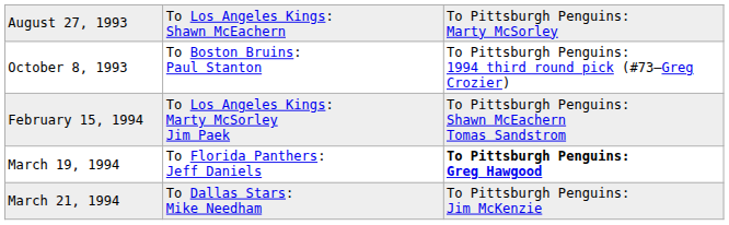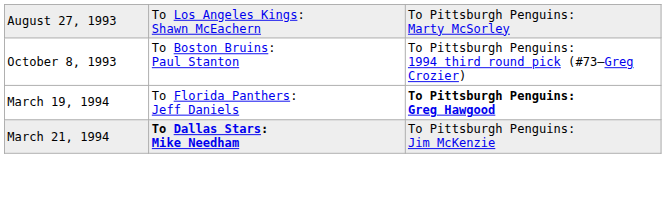 <table class="wikitable" style="border:1px solid #999; width:80%;">
 <tr style="background:#eee;">
 <td style="width:22%;">August 27, 1993</td>
 <td style="width:39%; vertical-align:top;">To <a href='#'>Los Angeles Kings</a>:<br><a href='#'>Shawn McEachern</a></td>
 <td style="width:39%; vertical-align:top;">To Pittsburgh Penguins:<br><a href='#'>Marty McSorley</a></td>
 </tr>
 <tr style="background:#fff;">
 <td style="width:22%;">October 8, 1993</td>
 <td style="width:39%; vertical-align:top;">To <a href='#'>Boston Bruins</a>:<br><a href='#'>Paul Stanton</a></td>
 <td style="width:39%; vertical-align:top;">To Pittsburgh Penguins:<br><a href='#'>1994 third round pick</a> (#73–<a href='#'>Greg Crozier</a>)</td>
 </tr>
-<tr style="background:#eee;">
-<td style="width:22%;">February 15, 1994</td>
-<td style="width:39%; vertical-align:top;">To <a href='#'>Los Angeles Kings</a>:<br><a href='#'>Marty McSorley</a><br><a href='#'>Jim Paek</a></td>
-<td style="width:39%; vertical-align:top;">To Pittsburgh Penguins:<br><a href='#'>Shawn McEachern</a><br><a href='#'>Tomas Sandstrom</a></td>
-</tr>
 <tr style="background:#fff;">
 <td style="width:22%;">March 19, 1994</td>
 <td style="width:39%; vertical-align:top;">To <a href='#'>Florida Panthers</a>:<br><a href='#'>Jeff Daniels</a></td>
 <td style="width:39%; vertical-align:top;"><strong>To Pittsburgh Penguins:<br><a href='#'>Greg Hawgood</a></strong></td>
 </tr>
 <tr style="background:#eee;">
 <td style="width:22%;">March 21, 1994</td>
-<td style="width:39%; vertical-align:top;">To <a href='#'>Dallas Stars</a>:<br><a href='#'>Mike Needham</a></td>
+<td style="width:39%; vertical-align:top;"><strong>To <a href='#'>Dallas Stars</a>:<br><a href='#'>Mike Needham</a></strong></td>
 <td style="width:39%; vertical-align:top;">To Pittsburgh Penguins:<br><a href='#'>Jim McKenzie</a></td>
 </tr>
 </table>
